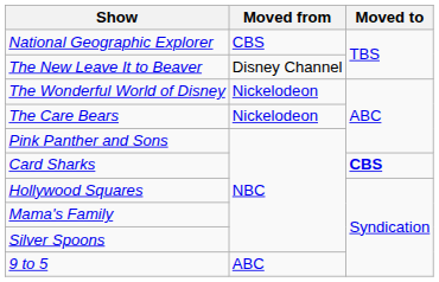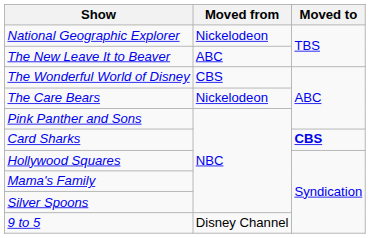 <table class="wikitable sortable">
 <tr>
 <th>Show</th>
 <th>Moved from</th>
 <th>Moved to</th>
 </tr>
 <tr>
 <td><em><a href='#'>National Geographic Explorer</a></em></td>
-<td><a href='#'>CBS</a></td>
+<td><a href='#'>Nickelodeon</a></td>
 <td rowspan="2"><a href='#'>TBS</a></td>
 </tr>
 <tr>
 <td><em><a href='#'>The New Leave It to Beaver</a></em></td>
-<td>Disney Channel</td>
+<td><a href='#'>ABC</a></td>
 </tr>
 <tr>
 <td><em><a href='#'>The Wonderful World of Disney</a></em></td>
-<td><a href='#'>Nickelodeon</a></td>
+<td><a href='#'>CBS</a></td>
 <td rowspan="3"><a href='#'>ABC</a></td>
 </tr>
 <tr>
 <td><em><a href='#'>The Care Bears</a></em></td>
 <td><a href='#'>Nickelodeon</a></td>
 </tr>
 <tr>
 <td><em><a href='#'>Pink Panther and Sons</a></em></td>
 <td rowspan="5"><a href='#'>NBC</a></td>
 </tr>
 <tr>
 <td><em><a href='#'>Card Sharks</a></em></td>
 <td><strong><a href='#'>CBS</a></strong></td>
 </tr>
 <tr>
 <td><em><a href='#'>Hollywood Squares</a></em></td>
 <td rowspan="4"><a href='#'>Syndication</a></td>
 </tr>
 <tr>
 <td><em><a href='#'>Mama's Family</a></em></td>
 </tr>
 <tr>
 <td><em><a href='#'>Silver Spoons</a></em></td>
 </tr>
 <tr>
 <td><em><a href='#'>9 to 5</a></em></td>
-<td><a href='#'>ABC</a></td>
+<td>Disney Channel</td>
 </tr>
 </table>
